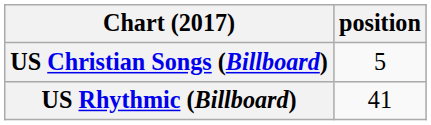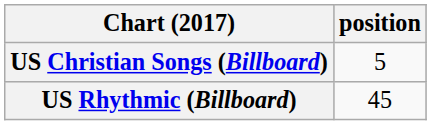 <table class="wikitable sortable plainrowheaders" style="text-align:center">
 <tr>
 <th scope="col">Chart (2017)</th>
 <th scope="col">position</th>
 </tr>
 <tr>
 <th scope="row">US <a href='#'>Christian Songs</a> (<em><a href='#'>Billboard</a></em>)</th>
 <td>5</td>
 </tr>
 <tr>
 <th scope="row">US <a href='#'>Rhythmic</a> (<em>Billboard</em>)</th>
-<td>41</td>
+<td>45</td>
 </tr>
 </table>
